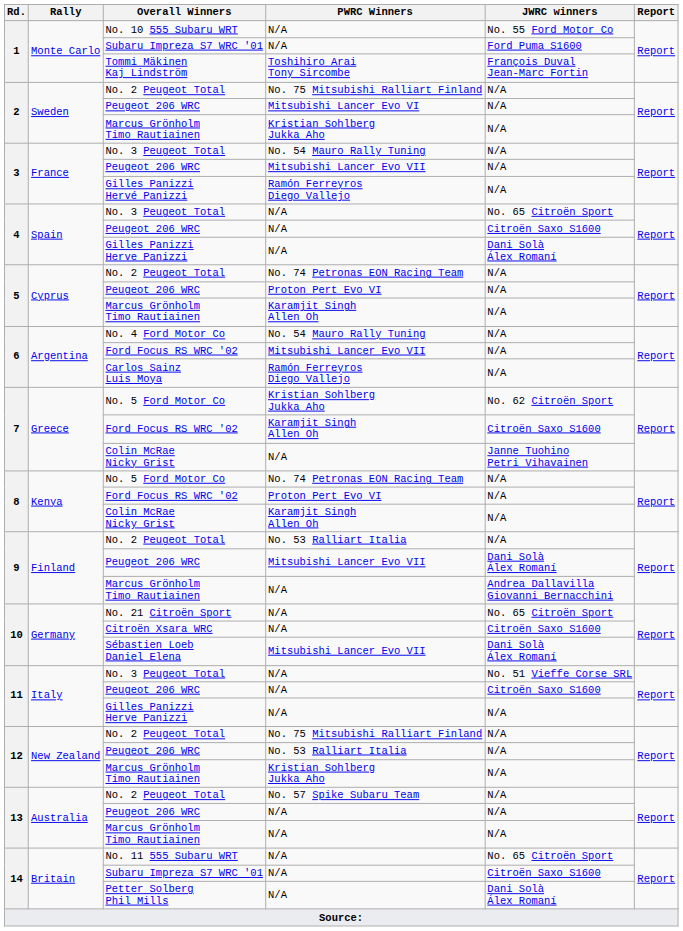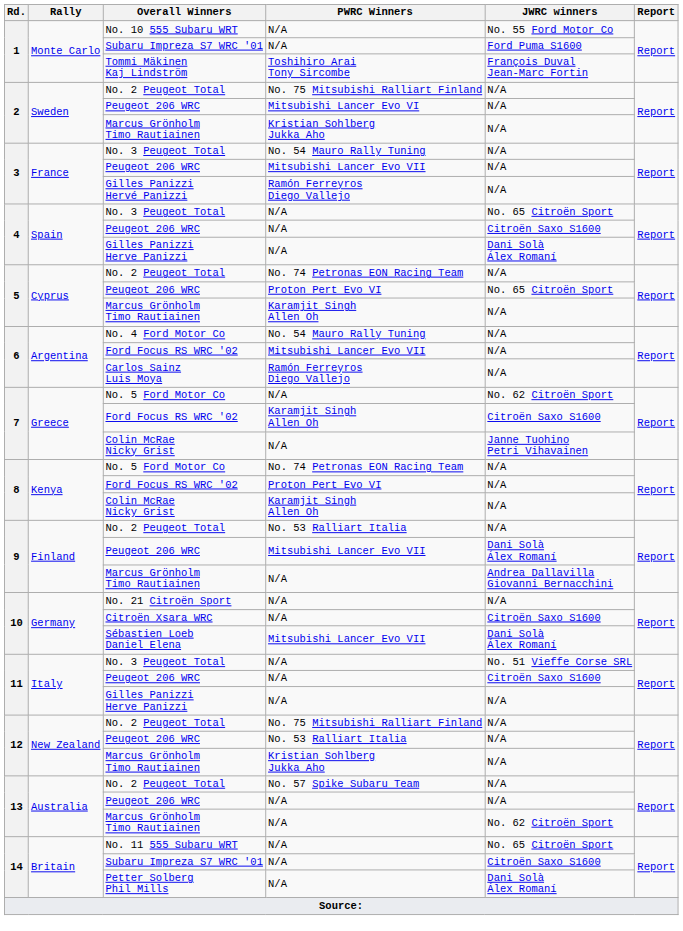 <table class="wikitable" style="font-size:85%;">
 <tr>
 <th>Rd.</th>
 <th>Rally</th>
 <th>Overall Winners</th>
 <th>PWRC Winners</th>
 <th>JWRC winners</th>
 <th>Report</th>
 </tr>
 <tr>
 <th rowspan="3">1</th>
 <td rowspan="3"> <a href='#'>Monte Carlo</a></td>
 <td nowrap=""> No. 10 <a href='#'>555 Subaru WRT</a></td>
 <td>N/A</td>
 <td> No. 55 <a href='#'>Ford Motor Co</a></td>
 <td rowspan="3"><a href='#'>Report</a></td>
 </tr>
 <tr>
 <td> <a href='#'>Subaru Impreza S7 WRC '01</a></td>
 <td>N/A</td>
 <td> <a href='#'>Ford Puma S1600</a></td>
 </tr>
 <tr>
 <td> <a href='#'>Tommi Mäkinen</a><br> <a href='#'>Kaj Lindström</a></td>
 <td> <a href='#'>Toshihiro Arai</a><br> <a href='#'>Tony Sircombe</a></td>
 <td> <a href='#'>François Duval</a><br> <a href='#'>Jean-Marc Fortin</a></td>
 </tr>
 <tr>
 <th rowspan="3">2</th>
 <td rowspan="3"> <a href='#'>Sweden</a></td>
 <td nowrap=""> No. 2 <a href='#'>Peugeot Total</a></td>
 <td> No. 75 <a href='#'>Mitsubishi Ralliart Finland</a></td>
 <td>N/A</td>
 <td rowspan="3"><a href='#'>Report</a></td>
 </tr>
 <tr>
 <td> <a href='#'>Peugeot 206 WRC</a></td>
 <td> <a href='#'>Mitsubishi Lancer Evo VI</a></td>
 <td>N/A</td>
 </tr>
 <tr>
 <td> <a href='#'>Marcus Grönholm</a><br> <a href='#'>Timo Rautiainen</a></td>
 <td> <a href='#'>Kristian Sohlberg</a><br> <a href='#'>Jukka Aho</a></td>
 <td>N/A</td>
 </tr>
 <tr>
 <th rowspan="3">3</th>
 <td rowspan="3"> <a href='#'>France</a></td>
 <td nowrap=""> No. 3 <a href='#'>Peugeot Total</a></td>
 <td> No. 54 <a href='#'>Mauro Rally Tuning</a></td>
 <td>N/A</td>
 <td rowspan="3"><a href='#'>Report</a></td>
 </tr>
 <tr>
 <td> <a href='#'>Peugeot 206 WRC</a></td>
 <td> <a href='#'>Mitsubishi Lancer Evo VII</a></td>
 <td>N/A</td>
 </tr>
 <tr>
 <td> <a href='#'>Gilles Panizzi</a><br> <a href='#'>Hervé Panizzi</a></td>
 <td> <a href='#'>Ramón Ferreyros</a><br> <a href='#'>Diego Vallejo</a></td>
 <td>N/A</td>
 </tr>
 <tr>
 <th rowspan="3">4</th>
 <td rowspan="3"> <a href='#'>Spain</a></td>
 <td nowrap=""> No. 3 <a href='#'>Peugeot Total</a></td>
 <td>N/A</td>
 <td> No. 65 <a href='#'>Citroën Sport</a></td>
 <td rowspan="3"><a href='#'>Report</a></td>
 </tr>
 <tr>
 <td> <a href='#'>Peugeot 206 WRC</a></td>
 <td>N/A</td>
 <td> <a href='#'>Citroën Saxo S1600</a></td>
 </tr>
 <tr>
 <td> <a href='#'>Gilles Panizzi</a><br> <a href='#'>Herve Panizzi</a></td>
 <td>N/A</td>
 <td> <a href='#'>Dani Solà</a><br> <a href='#'>Álex Romaní</a></td>
 </tr>
 <tr>
 <th rowspan="3">5</th>
 <td rowspan="3"> <a href='#'>Cyprus</a></td>
 <td nowrap=""> No. 2 <a href='#'>Peugeot Total</a></td>
 <td> No. 74 <a href='#'>Petronas EON Racing Team</a></td>
 <td>N/A</td>
 <td rowspan="3"><a href='#'>Report</a></td>
 </tr>
 <tr>
 <td> <a href='#'>Peugeot 206 WRC</a></td>
 <td> <a href='#'>Proton Pert Evo VI</a></td>
-<td>N/A</td>
+<td> No. 65 <a href='#'>Citroën Sport</a></td>
 </tr>
 <tr>
 <td> <a href='#'>Marcus Grönholm</a><br> <a href='#'>Timo Rautiainen</a></td>
 <td> <a href='#'>Karamjit Singh</a><br> <a href='#'>Allen Oh</a></td>
 <td>N/A</td>
 </tr>
 <tr>
 <th rowspan="3">6</th>
 <td rowspan="3"> <a href='#'>Argentina</a></td>
 <td nowrap=""> No. 4 <a href='#'>Ford Motor Co</a></td>
 <td> No. 54 <a href='#'>Mauro Rally Tuning</a></td>
 <td>N/A</td>
 <td rowspan="3"><a href='#'>Report</a></td>
 </tr>
 <tr>
 <td> <a href='#'>Ford Focus RS WRC '02</a></td>
 <td> <a href='#'>Mitsubishi Lancer Evo VII</a></td>
 <td>N/A</td>
 </tr>
 <tr>
 <td> <a href='#'>Carlos Sainz</a><br> <a href='#'>Luis Moya</a></td>
 <td> <a href='#'>Ramón Ferreyros</a><br> <a href='#'>Diego Vallejo</a></td>
 <td>N/A</td>
 </tr>
 <tr>
 <th rowspan="3">7</th>
 <td rowspan="3"> <a href='#'>Greece</a></td>
 <td nowrap=""> No. 5 <a href='#'>Ford Motor Co</a></td>
-<td> <a href='#'>Kristian Sohlberg</a><br> <a href='#'>Jukka Aho</a></td>
+<td>N/A</td>
 <td> No. 62 <a href='#'>Citroën Sport</a></td>
 <td rowspan="3"><a href='#'>Report</a></td>
 </tr>
 <tr>
 <td> <a href='#'>Ford Focus RS WRC '02</a></td>
 <td> <a href='#'>Karamjit Singh</a><br> <a href='#'>Allen Oh</a></td>
 <td> <a href='#'>Citroën Saxo S1600</a></td>
 </tr>
 <tr>
 <td> <a href='#'>Colin McRae</a><br> <a href='#'>Nicky Grist</a></td>
 <td>N/A</td>
 <td> <a href='#'>Janne Tuohino</a><br> <a href='#'>Petri Vihavainen</a></td>
 </tr>
 <tr>
 <th rowspan="3">8</th>
 <td rowspan="3"> <a href='#'>Kenya</a></td>
 <td nowrap=""> No. 5 <a href='#'>Ford Motor Co</a></td>
 <td> No. 74 <a href='#'>Petronas EON Racing Team</a></td>
 <td>N/A</td>
 <td rowspan="3"><a href='#'>Report</a></td>
 </tr>
 <tr>
 <td> <a href='#'>Ford Focus RS WRC '02</a></td>
 <td> <a href='#'>Proton Pert Evo VI</a></td>
 <td>N/A</td>
 </tr>
 <tr>
 <td> <a href='#'>Colin McRae</a><br> <a href='#'>Nicky Grist</a></td>
 <td> <a href='#'>Karamjit Singh</a><br> <a href='#'>Allen Oh</a></td>
 <td>N/A</td>
 </tr>
 <tr>
 <th rowspan="3">9</th>
 <td rowspan="3"> <a href='#'>Finland</a></td>
 <td> No. 2 <a href='#'>Peugeot Total</a></td>
 <td> No. 53 <a href='#'>Ralliart Italia</a></td>
 <td>N/A</td>
 <td rowspan="3"><a href='#'>Report</a></td>
 </tr>
 <tr>
 <td> <a href='#'>Peugeot 206 WRC</a></td>
 <td> <a href='#'>Mitsubishi Lancer Evo VII</a></td>
 <td> <a href='#'>Dani Solà</a><br> <a href='#'>Álex Romaní</a></td>
 </tr>
 <tr>
 <td> <a href='#'>Marcus Grönholm</a><br> <a href='#'>Timo Rautiainen</a></td>
 <td>N/A</td>
 <td> <a href='#'>Andrea Dallavilla</a><br> <a href='#'>Giovanni Bernacchini</a></td>
 </tr>
 <tr>
 <th rowspan="3">10</th>
 <td rowspan="3"> <a href='#'>Germany</a></td>
 <td> No. 21 <a href='#'>Citroën Sport</a></td>
 <td>N/A</td>
-<td> No. 65 <a href='#'>Citroën Sport</a></td>
+<td>N/A</td>
 <td rowspan="3"><a href='#'>Report</a></td>
 </tr>
 <tr>
 <td> <a href='#'>Citroën Xsara WRC</a></td>
 <td>N/A</td>
 <td> <a href='#'>Citroën Saxo S1600</a></td>
 </tr>
 <tr>
 <td> <a href='#'>Sébastien Loeb</a><br> <a href='#'>Daniel Elena</a></td>
 <td> <a href='#'>Mitsubishi Lancer Evo VII</a></td>
 <td> <a href='#'>Dani Solà</a><br> <a href='#'>Álex Romaní</a></td>
 </tr>
 <tr>
 <th rowspan="3">11</th>
 <td rowspan="3"> <a href='#'>Italy</a></td>
 <td> No. 3 <a href='#'>Peugeot Total</a></td>
 <td>N/A</td>
 <td> No. 51 <a href='#'>Vieffe Corse SRL</a></td>
 <td rowspan="3"><a href='#'>Report</a></td>
 </tr>
 <tr>
 <td> <a href='#'>Peugeot 206 WRC</a></td>
 <td>N/A</td>
 <td> <a href='#'>Citroën Saxo S1600</a></td>
 </tr>
 <tr>
 <td> <a href='#'>Gilles Panizzi</a><br> <a href='#'>Herve Panizzi</a></td>
 <td>N/A</td>
 <td>N/A</td>
 </tr>
 <tr>
 <th rowspan="3">12</th>
 <td rowspan="3"> <a href='#'>New Zealand</a></td>
 <td> No. 2 <a href='#'>Peugeot Total</a></td>
 <td> No. 75 <a href='#'>Mitsubishi Ralliart Finland</a></td>
 <td>N/A</td>
 <td rowspan="3"><a href='#'>Report</a></td>
 </tr>
 <tr>
 <td> <a href='#'>Peugeot 206 WRC</a></td>
 <td> No. 53 <a href='#'>Ralliart Italia</a></td>
 <td>N/A</td>
 </tr>
 <tr>
 <td> <a href='#'>Marcus Grönholm</a><br> <a href='#'>Timo Rautiainen</a></td>
 <td> <a href='#'>Kristian Sohlberg</a><br> <a href='#'>Jukka Aho</a></td>
 <td>N/A</td>
 </tr>
 <tr>
 <th rowspan="3">13</th>
 <td rowspan="3"> <a href='#'>Australia</a></td>
 <td> No. 2 <a href='#'>Peugeot Total</a></td>
 <td> No. 57 <a href='#'>Spike Subaru Team</a></td>
 <td>N/A</td>
 <td rowspan="3"><a href='#'>Report</a></td>
 </tr>
 <tr>
 <td> <a href='#'>Peugeot 206 WRC</a></td>
 <td>N/A</td>
 <td>N/A</td>
 </tr>
 <tr>
 <td> <a href='#'>Marcus Grönholm</a><br> <a href='#'>Timo Rautiainen</a></td>
 <td>N/A</td>
-<td>N/A</td>
+<td> No. 62 <a href='#'>Citroën Sport</a></td>
 </tr>
 <tr>
 <th rowspan="3">14</th>
 <td rowspan="3"> <a href='#'>Britain</a></td>
 <td> No. 11 <a href='#'>555 Subaru WRT</a></td>
 <td>N/A</td>
 <td> No. 65 <a href='#'>Citroën Sport</a></td>
 <td rowspan="3"><a href='#'>Report</a></td>
 </tr>
 <tr>
 <td> <a href='#'>Subaru Impreza S7 WRC '01</a></td>
 <td>N/A</td>
 <td> <a href='#'>Citroën Saxo S1600</a></td>
 </tr>
 <tr>
 <td> <a href='#'>Petter Solberg</a><br> <a href='#'>Phil Mills</a></td>
 <td>N/A</td>
 <td> <a href='#'>Dani Solà</a><br> <a href='#'>Álex Romaní</a></td>
 </tr>
 <tr class="sortbottom">
 <td colspan="6" style="background-color:#EAECF0;text-align:center"><strong>Source:</strong></td>
 </tr>
 </table>
